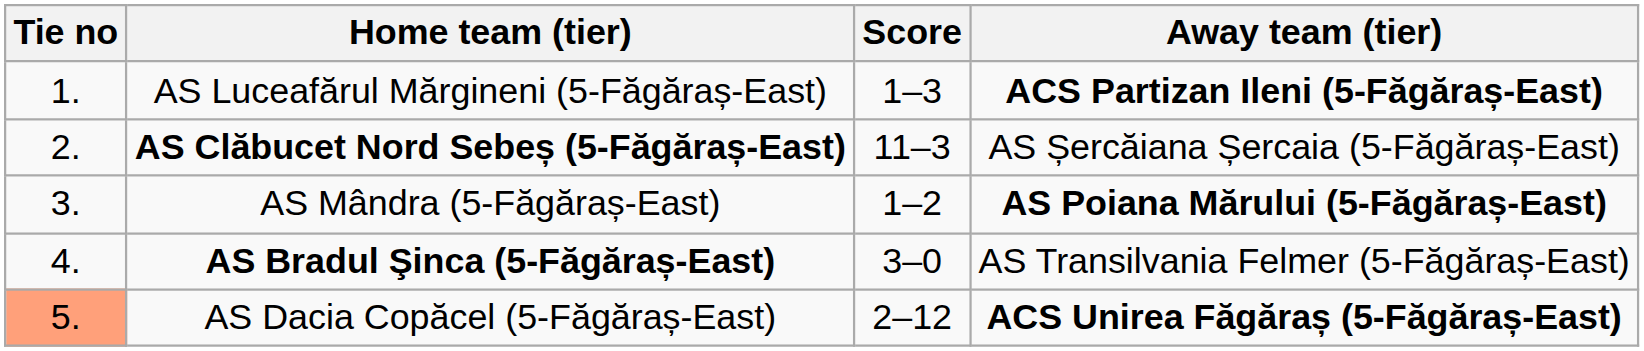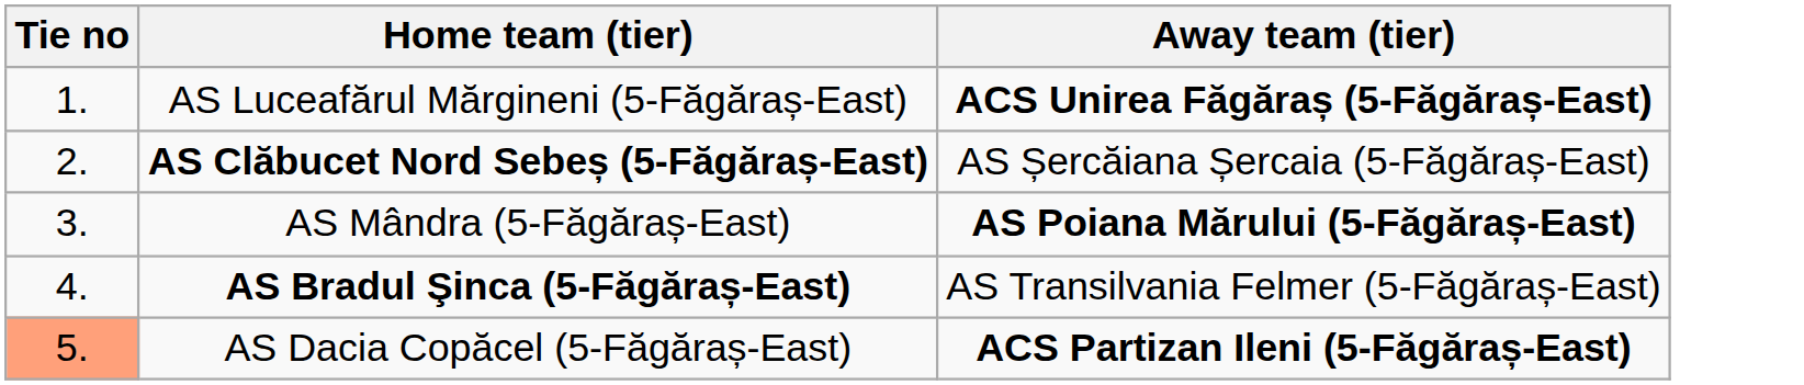 <table class="wikitable" style="text-align: center">
 <tr>
 <th>Tie no</th>
 <th>Home team (tier)</th>
-<th>Score</th>
 <th>Away team (tier)</th>
 </tr>
 <tr>
 <td>1.</td>
 <td>AS Luceafărul Mărgineni (5-Făgăraș-East)</td>
-<td>1–3</td>
-<td><strong>ACS Partizan Ileni (5-Făgăraș-East)</strong></td>
+<td><strong>ACS Unirea Făgăraș (5-Făgăraș-East)</strong></td>
 </tr>
 <tr>
 <td>2.</td>
 <td><strong>AS Clăbucet Nord Sebeș (5-Făgăraș-East)</strong></td>
-<td>11–3</td>
 <td>AS Șercăiana Șercaia (5-Făgăraș-East)</td>
 </tr>
 <tr>
 <td>3.</td>
 <td>AS Mândra (5-Făgăraș-East)</td>
-<td>1–2</td>
 <td><strong>AS Poiana Mărului (5-Făgăraș-East)</strong></td>
 </tr>
 <tr>
 <td>4.</td>
 <td><strong>AS Bradul Şinca (5-Făgăraș-East)</strong></td>
-<td>3–0</td>
 <td>AS Transilvania Felmer (5-Făgăraș-East)</td>
 </tr>
 <tr>
 <td style="background: lightsalmon;">5.</td>
 <td>AS Dacia Copăcel (5-Făgăraș-East)</td>
-<td>2–12</td>
-<td><strong>ACS Unirea Făgăraș (5-Făgăraș-East)</strong></td>
+<td><strong>ACS Partizan Ileni (5-Făgăraș-East)</strong></td>
 </tr>
 </table>
